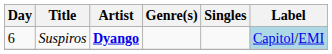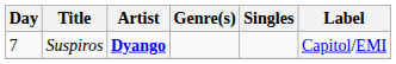 <table class="wikitable sortable" style="text-align: left;">
 <tr>
 <th>Day</th>
 <th>Title</th>
 <th>Artist</th>
 <th>Genre(s)</th>
 <th>Singles</th>
 <th>Label</th>
 </tr>
 <tr>
-<td>6</td>
+<td>7</td>
 <td><em>Suspiros</em></td>
 <td><strong><a href='#'>Dyango</a></strong></td>
 <td></td>
 <td></td>
-<td style="background: lightblue;"><a href='#'>Capitol</a>/<a href='#'>EMI</a></td>
+<td><a href='#'>Capitol</a>/<a href='#'>EMI</a></td>
 </tr>
 <tr>
 </tr>
 </table>
